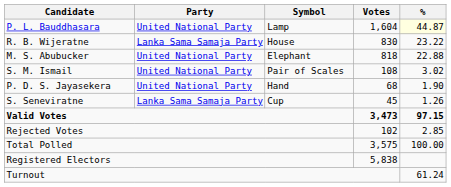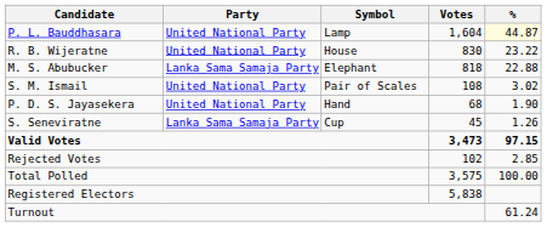 <table class="wikitable" border="1" style="text-align:right;">
 <tr>
 <th align=left width="180">Candidate</th>
 <th align=left width="180">Party</th>
 <th align=left width="120">Symbol</th>
 <th align=left width="60">Votes</th>
 <th align=left width="60">%</th>
 </tr>
 <tr>
 <td align=left><a href='#'>P. L. Bauddhasara</a></td>
 <td align=left><a href='#'>United National Party</a></td>
 <td align=left>Lamp</td>
 <td>1,604</td>
 <td style="background: lightyellow;">44.87</td>
 </tr>
 <tr>
 <td align=left>R. B. Wijeratne</td>
-<td align=left><a href='#'>Lanka Sama Samaja Party</a></td>
+<td align=left><a href='#'>United National Party</a></td>
 <td align=left>House</td>
 <td>830</td>
 <td>23.22</td>
 </tr>
 <tr>
 <td align=left>M. S. Abubucker</td>
-<td align=left><a href='#'>United National Party</a></td>
+<td align=left><a href='#'>Lanka Sama Samaja Party</a></td>
 <td align=left>Elephant</td>
 <td>818</td>
 <td>22.88</td>
 </tr>
 <tr>
 <td align=left>S. M. Ismail</td>
 <td align=left><a href='#'>United National Party</a></td>
 <td align=left>Pair of Scales</td>
 <td>108</td>
 <td>3.02</td>
 </tr>
 <tr>
 <td align=left>P. D. S. Jayasekera</td>
 <td align=left><a href='#'>United National Party</a></td>
 <td align=left>Hand</td>
 <td>68</td>
 <td>1.90</td>
 </tr>
 <tr>
 <td align=left>S. Seneviratne</td>
 <td align=left><a href='#'>Lanka Sama Samaja Party</a></td>
 <td align=left>Cup</td>
 <td>45</td>
 <td>1.26</td>
 </tr>
 <tr>
 <td align=left colspan=3><strong>Valid Votes</strong></td>
 <td><strong>3,473</strong></td>
 <td><strong>97.15</strong></td>
 </tr>
 <tr>
 <td align=left colspan=3>Rejected Votes</td>
 <td>102</td>
 <td>2.85</td>
 </tr>
 <tr>
 <td align=left colspan=3>Total Polled</td>
 <td>3,575</td>
 <td>100.00</td>
 </tr>
 <tr>
 <td align=left colspan=3>Registered Electors</td>
 <td>5,838</td>
 <td></td>
 </tr>
 <tr>
 <td align=left colspan=4>Turnout</td>
 <td>61.24</td>
 </tr>
 </table>
